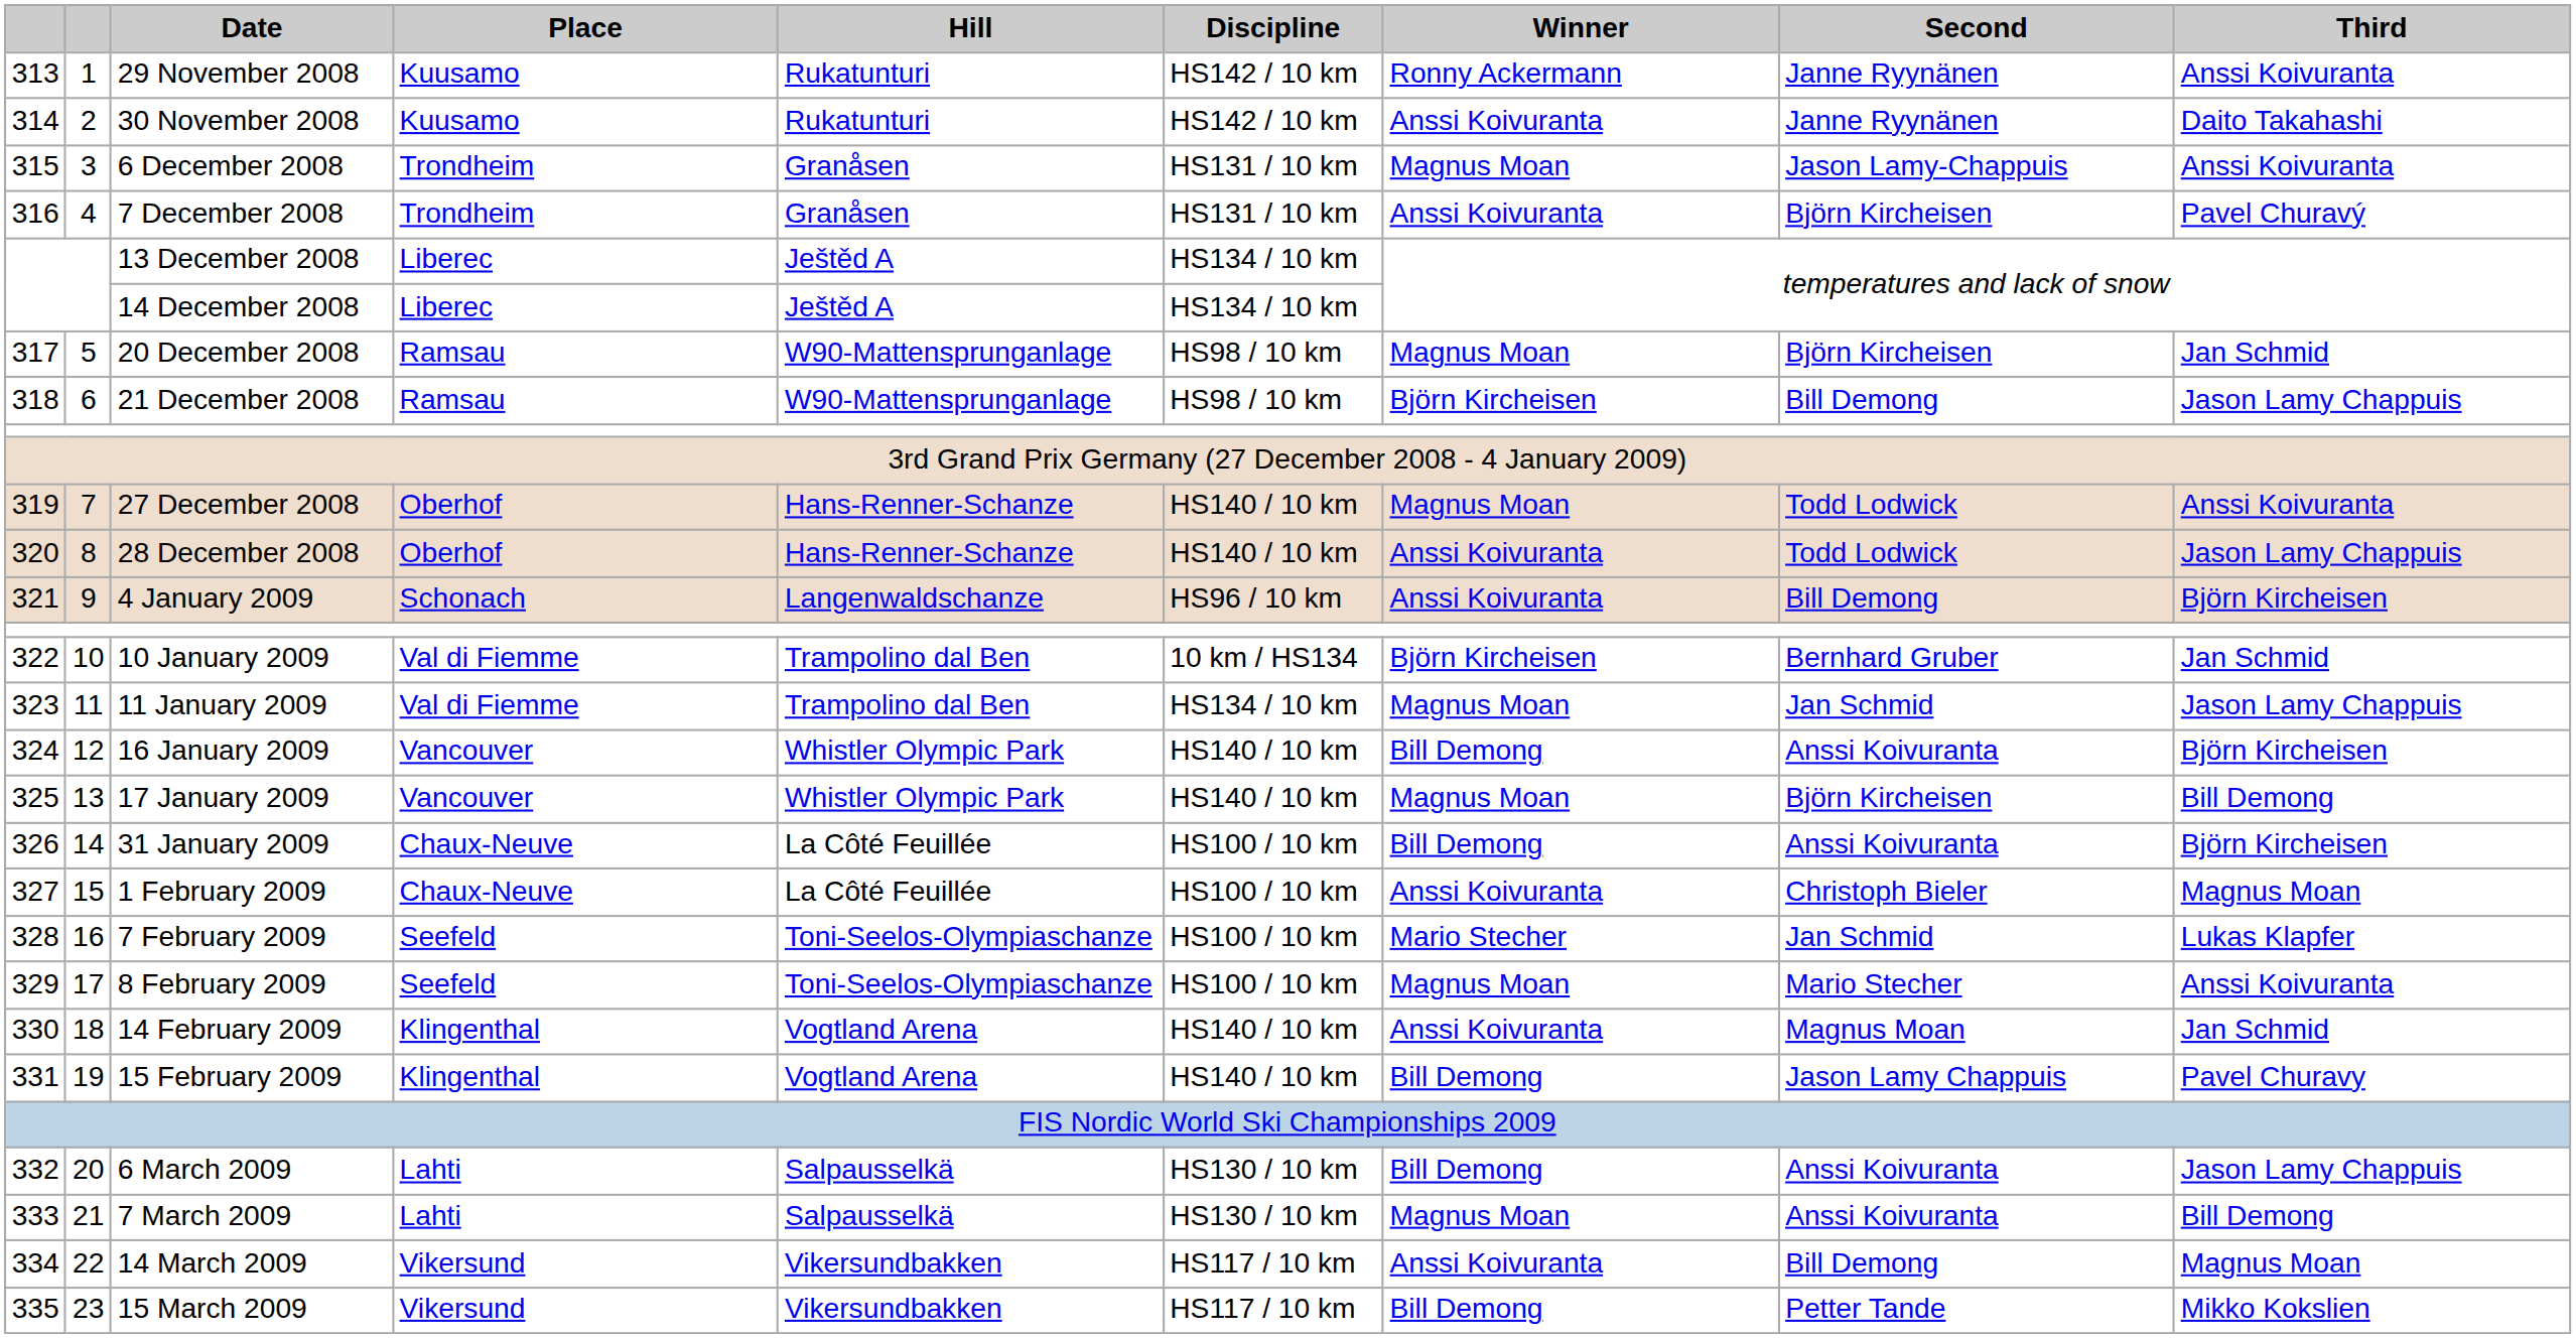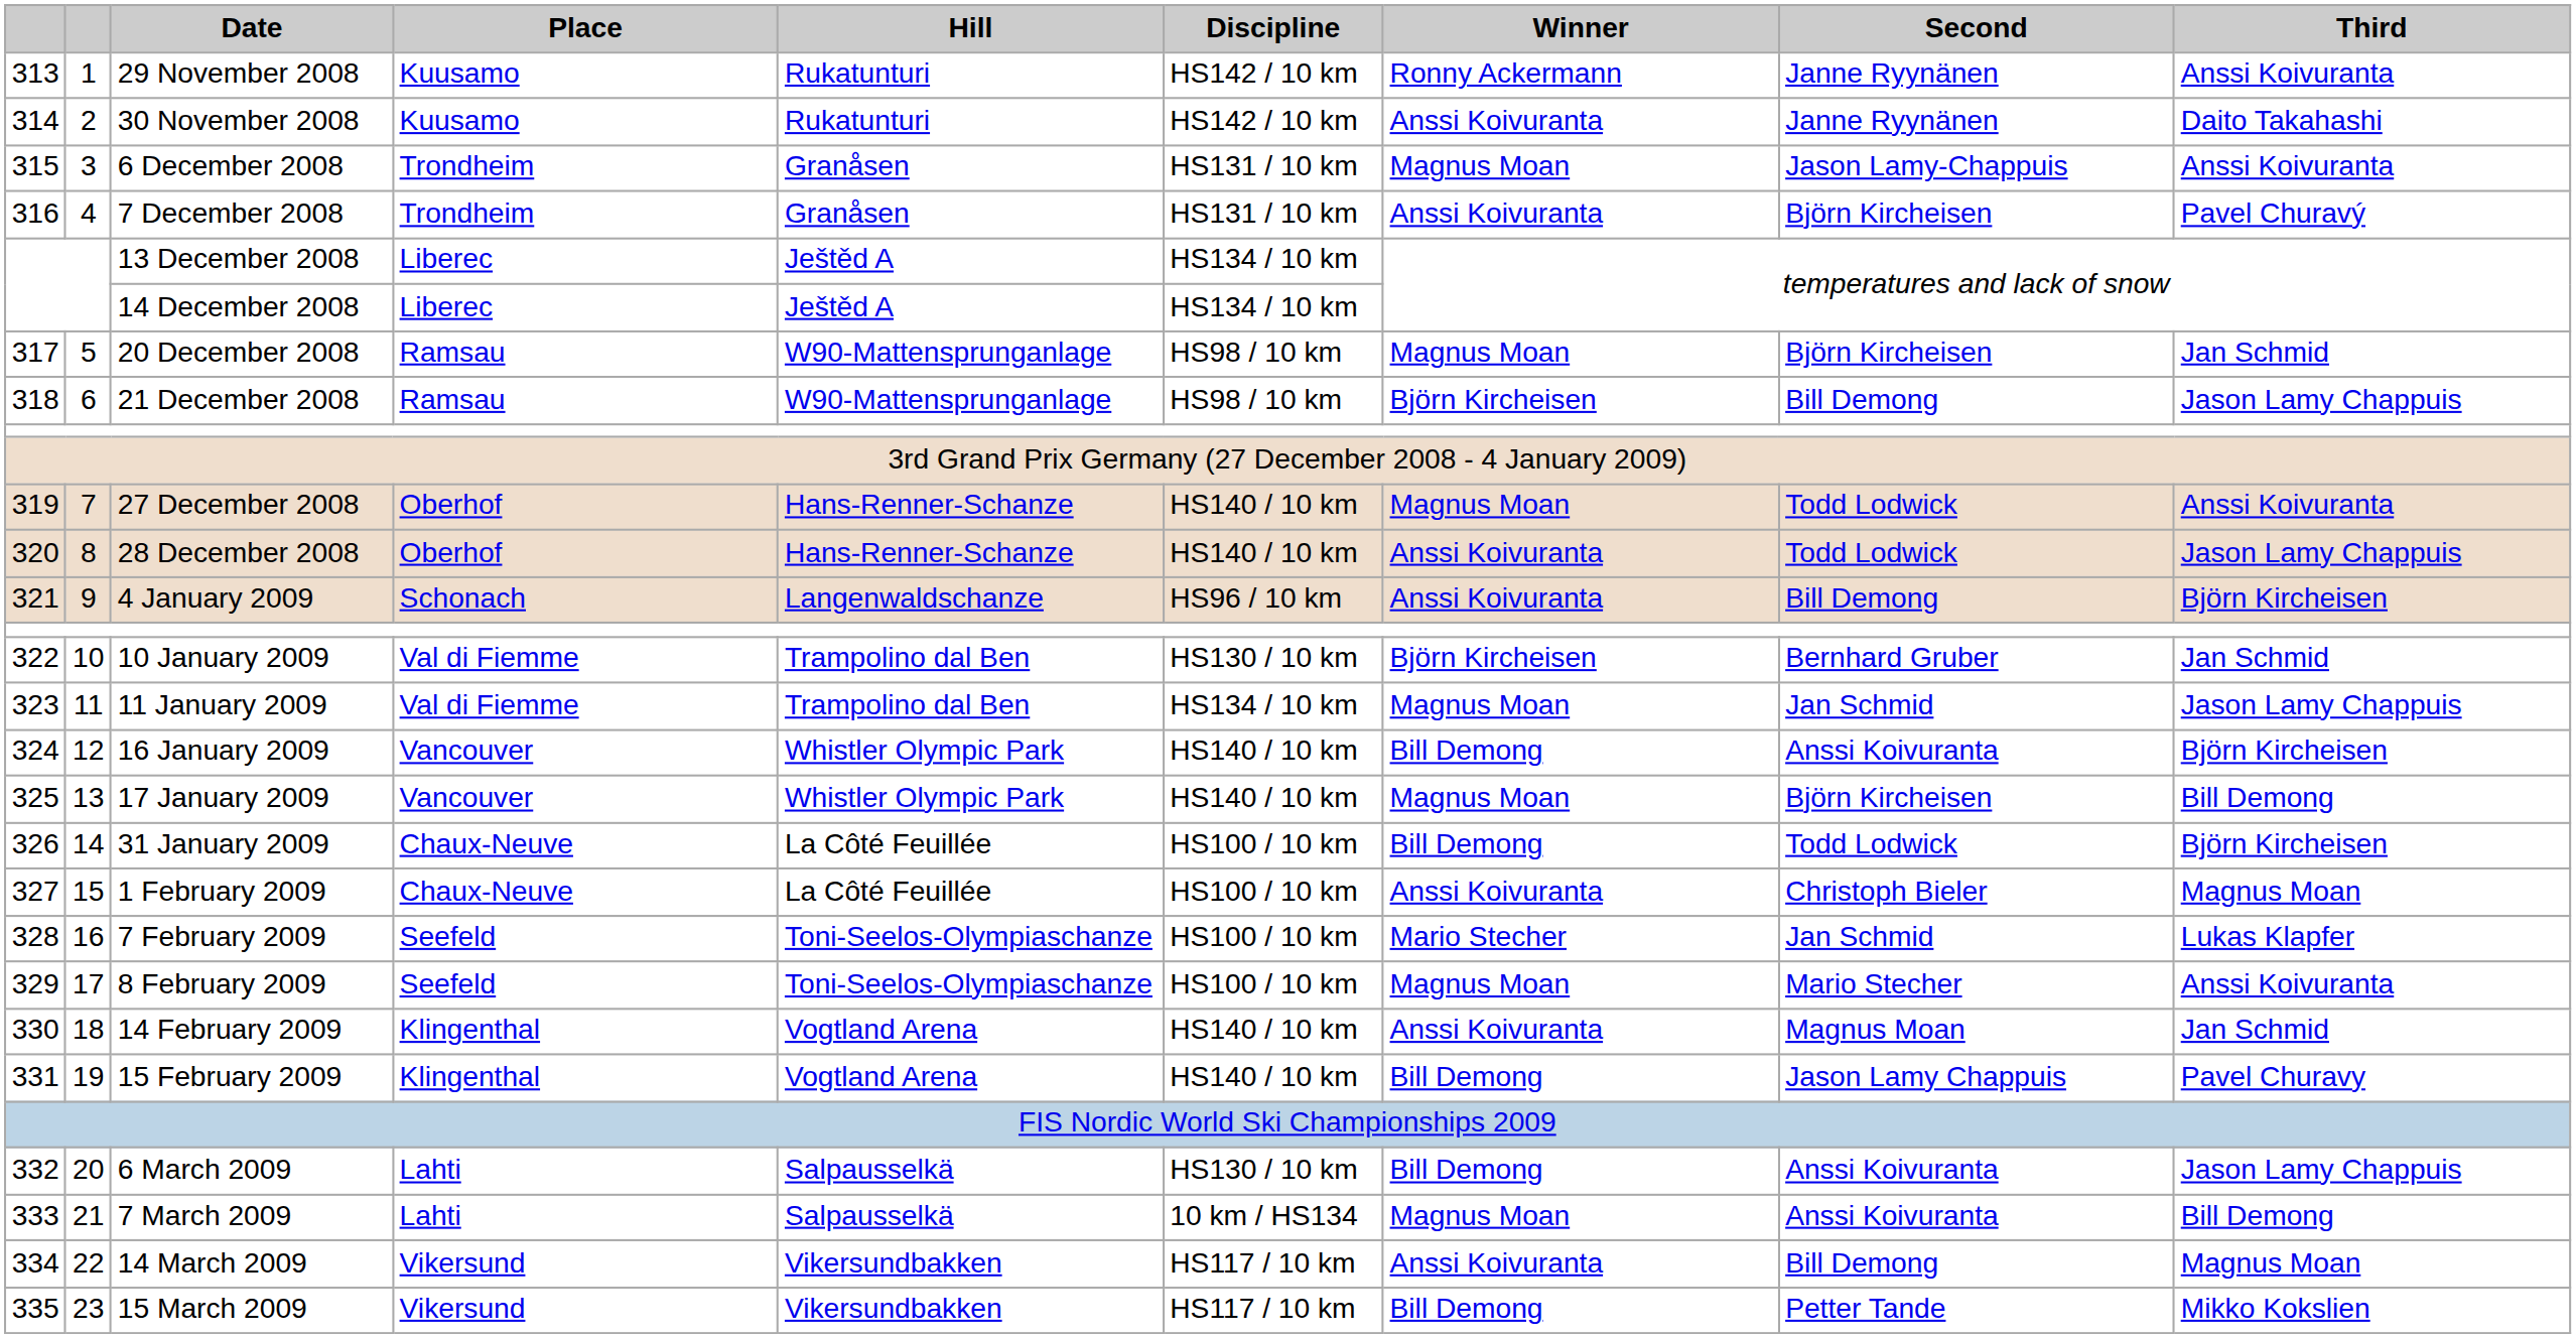 <table class="wikitable plainrowheaders" style="background:#fff; font-size:86%; line-height:16px; border:grey solid 1px; border-collapse:collapse;">
 <tr style="background:#ccc; text-align:center;">
 <th scope="col" style="background:#ccc; width=20 px;"></th>
 <th scope="col" style="background:#ccc; width=30 px;"></th>
 <th scope="col" style="background:#ccc; width:130px;">Date</th>
 <th scope="col" style="background:#ccc; width:180px;">Place</th>
 <th scope="col" style="background:#ccc; width:180px;">Hill</th>
 <th scope="col" style="background:#ccc; width:100px;">Discipline</th>
 <th scope="col" style="background:#ccc; width:185px;">Winner</th>
 <th scope="col" style="background:#ccc; width:185px;">Second</th>
 <th scope="col" style="background:#ccc; width:185px;">Third</th>
 </tr>
 <tr>
 <td align=center>313</td>
 <td align=center>1</td>
 <td>29 November 2008</td>
 <td> <a href='#'>Kuusamo</a></td>
 <td><a href='#'>Rukatunturi</a></td>
 <td>HS142 / 10 km</td>
 <td> <a href='#'>Ronny Ackermann</a></td>
 <td> <a href='#'>Janne Ryynänen</a></td>
 <td> <a href='#'>Anssi Koivuranta</a></td>
 </tr>
 <tr>
 <td align=center>314</td>
 <td align=center>2</td>
 <td>30 November 2008</td>
 <td> <a href='#'>Kuusamo</a></td>
 <td><a href='#'>Rukatunturi</a></td>
 <td>HS142 / 10 km</td>
 <td> <a href='#'>Anssi Koivuranta</a></td>
 <td> <a href='#'>Janne Ryynänen</a></td>
 <td> <a href='#'>Daito Takahashi</a></td>
 </tr>
 <tr>
 <td align=center>315</td>
 <td align=center>3</td>
 <td>6 December 2008</td>
 <td> <a href='#'>Trondheim</a></td>
 <td><a href='#'>Granåsen</a></td>
 <td>HS131 / 10 km</td>
 <td> <a href='#'>Magnus Moan</a></td>
 <td> <a href='#'>Jason Lamy-Chappuis</a></td>
 <td> <a href='#'>Anssi Koivuranta</a></td>
 </tr>
 <tr>
 <td align=center>316</td>
 <td align=center>4</td>
 <td>7 December 2008</td>
 <td> <a href='#'>Trondheim</a></td>
 <td><a href='#'>Granåsen</a></td>
 <td>HS131 / 10 km</td>
 <td> <a href='#'>Anssi Koivuranta</a></td>
 <td> <a href='#'>Björn Kircheisen</a></td>
 <td> <a href='#'>Pavel Churavý</a></td>
 </tr>
 <tr>
 <td colspan=2 rowspan=2></td>
 <td>13 December 2008</td>
 <td> <a href='#'>Liberec</a></td>
 <td><a href='#'>Ještěd A</a></td>
 <td>HS134 / 10 km</td>
 <td colspan=3 rowspan=2 align=center><em>temperatures and lack of snow</em></td>
 </tr>
 <tr>
 <td>14 December 2008</td>
 <td> <a href='#'>Liberec</a></td>
 <td><a href='#'>Ještěd A</a></td>
 <td>HS134 / 10 km</td>
 </tr>
 <tr>
 <td align=center>317</td>
 <td align=center>5</td>
 <td>20 December 2008</td>
 <td> <a href='#'>Ramsau</a></td>
 <td><a href='#'>W90-Mattensprunganlage</a></td>
 <td>HS98 / 10 km</td>
 <td> <a href='#'>Magnus Moan</a></td>
 <td> <a href='#'>Björn Kircheisen</a></td>
 <td> <a href='#'>Jan Schmid</a></td>
 </tr>
 <tr>
 <td align=center>318</td>
 <td align=center>6</td>
 <td>21 December 2008</td>
 <td> <a href='#'>Ramsau</a></td>
 <td><a href='#'>W90-Mattensprunganlage</a></td>
 <td>HS98 / 10 km</td>
 <td> <a href='#'>Björn Kircheisen</a></td>
 <td> <a href='#'>Bill Demong</a></td>
 <td> <a href='#'>Jason Lamy Chappuis</a></td>
 </tr>
 <tr>
 <td colspan=11></td>
 </tr>
 <tr bgcolor=#EFDECD>
 <td colspan="9" align=center>3rd Grand Prix Germany (27 December 2008 - 4 January 2009)</td>
 </tr>
 <tr bgcolor=#EFDECD>
 <td align=center>319</td>
 <td align=center>7</td>
 <td>27 December 2008</td>
 <td> <a href='#'>Oberhof</a></td>
 <td><a href='#'>Hans-Renner-Schanze</a></td>
 <td>HS140 / 10 km</td>
 <td> <a href='#'>Magnus Moan</a></td>
 <td> <a href='#'>Todd Lodwick</a></td>
 <td> <a href='#'>Anssi Koivuranta</a></td>
 </tr>
 <tr bgcolor=#EFDECD>
 <td align=center>320</td>
 <td align=center>8</td>
 <td>28 December 2008</td>
 <td> <a href='#'>Oberhof</a></td>
 <td><a href='#'>Hans-Renner-Schanze</a></td>
 <td>HS140 / 10 km</td>
 <td> <a href='#'>Anssi Koivuranta</a></td>
 <td> <a href='#'>Todd Lodwick</a></td>
 <td> <a href='#'>Jason Lamy Chappuis</a></td>
 </tr>
 <tr bgcolor=#EFDECD>
 <td align=center>321</td>
 <td align=center>9</td>
 <td>4 January 2009</td>
 <td> <a href='#'>Schonach</a></td>
 <td><a href='#'>Langenwaldschanze</a></td>
 <td>HS96 / 10 km</td>
 <td> <a href='#'>Anssi Koivuranta</a></td>
 <td> <a href='#'>Bill Demong</a></td>
 <td> <a href='#'>Björn Kircheisen</a></td>
 </tr>
 <tr>
 <td colspan=11></td>
 </tr>
 <tr>
 <td align=center>322</td>
 <td align=center>10</td>
 <td>10 January 2009</td>
 <td> <a href='#'>Val di Fiemme</a></td>
 <td><a href='#'>Trampolino dal Ben</a></td>
-<td>10 km / HS134</td>
+<td>HS130 / 10 km</td>
 <td> <a href='#'>Björn Kircheisen</a></td>
 <td> <a href='#'>Bernhard Gruber</a></td>
 <td> <a href='#'>Jan Schmid</a></td>
 </tr>
 <tr>
 <td align=center>323</td>
 <td align=center>11</td>
 <td>11 January 2009</td>
 <td> <a href='#'>Val di Fiemme</a></td>
 <td><a href='#'>Trampolino dal Ben</a></td>
 <td>HS134 / 10 km</td>
 <td> <a href='#'>Magnus Moan</a></td>
 <td> <a href='#'>Jan Schmid</a></td>
 <td> <a href='#'>Jason Lamy Chappuis</a></td>
 </tr>
 <tr>
 <td align=center>324</td>
 <td align=center>12</td>
 <td>16 January 2009</td>
 <td> <a href='#'>Vancouver</a></td>
 <td><a href='#'>Whistler Olympic Park</a></td>
 <td>HS140 / 10 km</td>
 <td> <a href='#'>Bill Demong</a></td>
 <td> <a href='#'>Anssi Koivuranta</a></td>
 <td> <a href='#'>Björn Kircheisen</a></td>
 </tr>
 <tr>
 <td align=center>325</td>
 <td align=center>13</td>
 <td>17 January 2009</td>
 <td> <a href='#'>Vancouver</a></td>
 <td><a href='#'>Whistler Olympic Park</a></td>
 <td>HS140 / 10 km</td>
 <td> <a href='#'>Magnus Moan</a></td>
 <td> <a href='#'>Björn Kircheisen</a></td>
 <td> <a href='#'>Bill Demong</a></td>
 </tr>
 <tr>
 <td align=center>326</td>
 <td align=center>14</td>
 <td>31 January 2009</td>
 <td> <a href='#'>Chaux-Neuve</a></td>
 <td>La Côté Feuillée</td>
 <td>HS100 / 10 km</td>
 <td> <a href='#'>Bill Demong</a></td>
-<td> <a href='#'>Anssi Koivuranta</a></td>
+<td> <a href='#'>Todd Lodwick</a></td>
 <td> <a href='#'>Björn Kircheisen</a></td>
 </tr>
 <tr>
 <td align=center>327</td>
 <td align=center>15</td>
 <td>1 February 2009</td>
 <td> <a href='#'>Chaux-Neuve</a></td>
 <td>La Côté Feuillée</td>
 <td>HS100 / 10 km</td>
 <td> <a href='#'>Anssi Koivuranta</a></td>
 <td> <a href='#'>Christoph Bieler</a></td>
 <td> <a href='#'>Magnus Moan</a></td>
 </tr>
 <tr>
 <td align=center>328</td>
 <td align=center>16</td>
 <td>7 February 2009</td>
 <td> <a href='#'>Seefeld</a></td>
 <td><a href='#'>Toni-Seelos-Olympiaschanze</a></td>
 <td>HS100 / 10 km</td>
 <td> <a href='#'>Mario Stecher</a></td>
 <td> <a href='#'>Jan Schmid</a></td>
 <td> <a href='#'>Lukas Klapfer</a></td>
 </tr>
 <tr>
 <td align=center>329</td>
 <td align=center>17</td>
 <td>8 February 2009</td>
 <td> <a href='#'>Seefeld</a></td>
 <td><a href='#'>Toni-Seelos-Olympiaschanze</a></td>
 <td>HS100 / 10 km</td>
 <td> <a href='#'>Magnus Moan</a></td>
 <td> <a href='#'>Mario Stecher</a></td>
 <td> <a href='#'>Anssi Koivuranta</a></td>
 </tr>
 <tr>
 <td align=center>330</td>
 <td align=center>18</td>
 <td>14 February 2009</td>
 <td> <a href='#'>Klingenthal</a></td>
 <td><a href='#'>Vogtland Arena</a></td>
 <td>HS140 / 10 km</td>
 <td> <a href='#'>Anssi Koivuranta</a></td>
 <td> <a href='#'>Magnus Moan</a></td>
 <td> <a href='#'>Jan Schmid</a></td>
 </tr>
 <tr>
 <td align=center>331</td>
 <td align=center>19</td>
 <td>15 February 2009</td>
 <td> <a href='#'>Klingenthal</a></td>
 <td><a href='#'>Vogtland Arena</a></td>
 <td>HS140 / 10 km</td>
 <td> <a href='#'>Bill Demong</a></td>
 <td> <a href='#'>Jason Lamy Chappuis</a></td>
 <td> <a href='#'>Pavel Churavy</a></td>
 </tr>
 <tr bgcolor=#BCD4E6>
 <td colspan="9" align="center"><a href='#'>FIS Nordic World Ski Championships 2009</a></td>
 </tr>
 <tr>
 <td align=center>332</td>
 <td align=center>20</td>
 <td>6 March 2009</td>
 <td> <a href='#'>Lahti</a></td>
 <td><a href='#'>Salpausselkä</a></td>
 <td>HS130 / 10 km</td>
 <td> <a href='#'>Bill Demong</a></td>
 <td> <a href='#'>Anssi Koivuranta</a></td>
 <td> <a href='#'>Jason Lamy Chappuis</a></td>
 </tr>
 <tr>
 <td align=center>333</td>
 <td align=center>21</td>
 <td>7 March 2009</td>
 <td> <a href='#'>Lahti</a></td>
 <td><a href='#'>Salpausselkä</a></td>
-<td>HS130 / 10 km</td>
+<td>10 km / HS134</td>
 <td> <a href='#'>Magnus Moan</a></td>
 <td> <a href='#'>Anssi Koivuranta</a></td>
 <td> <a href='#'>Bill Demong</a></td>
 </tr>
 <tr>
 <td align=center>334</td>
 <td align=center>22</td>
 <td>14 March 2009</td>
 <td> <a href='#'>Vikersund</a></td>
 <td><a href='#'>Vikersundbakken</a></td>
 <td>HS117 / 10 km</td>
 <td> <a href='#'>Anssi Koivuranta</a></td>
 <td> <a href='#'>Bill Demong</a></td>
 <td> <a href='#'>Magnus Moan</a></td>
 </tr>
 <tr>
 <td align=center>335</td>
 <td align=center>23</td>
 <td>15 March 2009</td>
 <td> <a href='#'>Vikersund</a></td>
 <td><a href='#'>Vikersundbakken</a></td>
 <td>HS117 / 10 km</td>
 <td> <a href='#'>Bill Demong</a></td>
 <td> <a href='#'>Petter Tande</a></td>
 <td> <a href='#'>Mikko Kokslien</a></td>
 </tr>
 </table>
